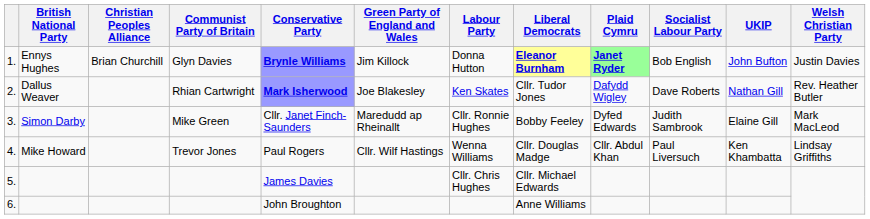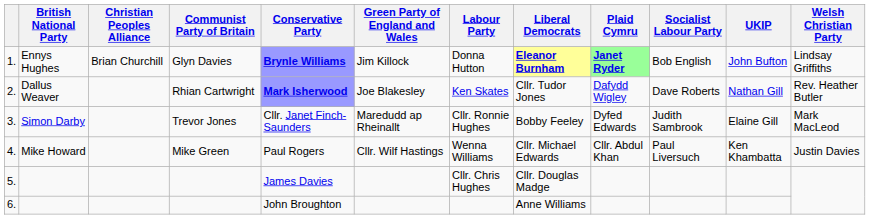 <table class="wikitable">
 <tr>
 <th></th>
 <th><a href='#'>British National Party</a></th>
 <th><a href='#'>Christian Peoples Alliance</a></th>
 <th><a href='#'>Communist Party of Britain</a></th>
 <th><a href='#'>Conservative Party</a></th>
 <th><a href='#'>Green Party of England and Wales</a></th>
 <th><a href='#'>Labour Party</a></th>
 <th><a href='#'>Liberal Democrats</a></th>
 <th><a href='#'>Plaid Cymru</a></th>
 <th><a href='#'>Socialist Labour Party</a></th>
 <th><a href='#'>UKIP</a></th>
 <th><a href='#'>Welsh Christian Party</a></th>
 </tr>
 <tr>
 <td>1.</td>
 <td>Ennys Hughes</td>
 <td>Brian Churchill</td>
 <td>Glyn Davies</td>
 <td style="background: #9999FF"><strong><a href='#'>Brynle Williams</a></strong></td>
 <td>Jim Killock</td>
 <td>Donna Hutton</td>
 <td style="background: #FFFF99"><strong><a href='#'>Eleanor Burnham</a></strong></td>
 <td style="background: #99FF99"><strong><a href='#'>Janet Ryder</a></strong></td>
 <td>Bob English</td>
 <td><a href='#'>John Bufton</a></td>
-<td>Justin Davies</td>
+<td>Lindsay Griffiths</td>
 </tr>
 <tr>
 <td>2.</td>
 <td>Dallus Weaver</td>
 <td></td>
 <td>Rhian Cartwright</td>
 <td style="background: #9999FF"><strong><a href='#'>Mark Isherwood</a></strong></td>
 <td>Joe Blakesley</td>
 <td><a href='#'>Ken Skates</a></td>
 <td>Cllr. Tudor Jones</td>
 <td><a href='#'>Dafydd Wigley</a></td>
 <td>Dave Roberts</td>
 <td><a href='#'>Nathan Gill</a></td>
 <td>Rev. Heather Butler</td>
 </tr>
 <tr>
 <td>3.</td>
 <td><a href='#'>Simon Darby</a></td>
 <td></td>
-<td>Mike Green</td>
+<td>Trevor Jones</td>
 <td>Cllr. <a href='#'>Janet Finch-Saunders</a></td>
 <td>Maredudd ap Rheinallt</td>
 <td>Cllr. Ronnie Hughes</td>
 <td>Bobby Feeley</td>
 <td>Dyfed Edwards</td>
 <td>Judith Sambrook</td>
 <td>Elaine Gill</td>
 <td>Mark MacLeod</td>
 </tr>
 <tr>
 <td>4.</td>
 <td>Mike Howard</td>
 <td></td>
-<td>Trevor Jones</td>
+<td>Mike Green</td>
 <td>Paul Rogers</td>
 <td>Cllr. Wilf Hastings</td>
 <td>Wenna Williams</td>
-<td>Cllr. Douglas Madge</td>
+<td>Cllr. Michael Edwards</td>
 <td>Cllr. Abdul Khan</td>
 <td>Paul Liversuch</td>
 <td>Ken Khambatta</td>
-<td>Lindsay Griffiths</td>
+<td>Justin Davies</td>
 </tr>
 <tr>
 <td>5.</td>
 <td></td>
 <td></td>
 <td></td>
 <td><a href='#'>James Davies</a></td>
 <td></td>
 <td>Cllr. Chris Hughes</td>
-<td>Cllr. Michael Edwards</td>
+<td>Cllr. Douglas Madge</td>
 <td></td>
 <td></td>
 <td></td>
 </tr>
 <tr>
 <td>6.</td>
 <td></td>
 <td></td>
 <td></td>
 <td>John Broughton</td>
 <td></td>
 <td></td>
 <td>Anne Williams</td>
 <td></td>
 <td></td>
 <td></td>
 </tr>
 </table>
